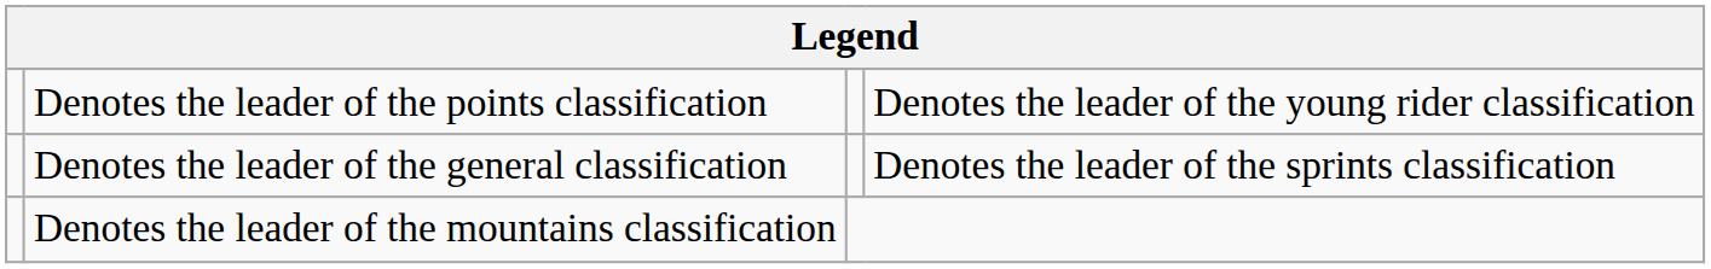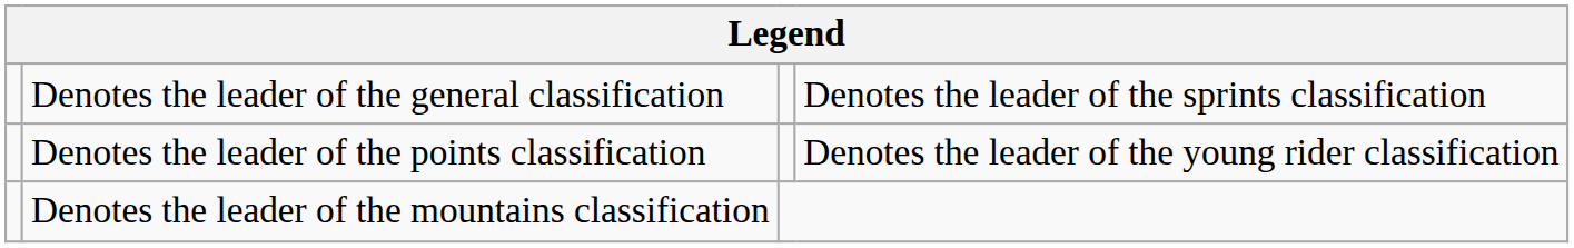 <table class="wikitable">
 <tr>
 <th colspan="4">Legend</th>
+</tr>
+<tr>
+<td></td>
+<td>Denotes the leader of the general classification</td>
+<td></td>
+<td>Denotes the leader of the sprints classification</td>
 </tr>
 <tr>
 <td></td>
 <td>Denotes the leader of the points classification</td>
 <td></td>
 <td>Denotes the leader of the young rider classification</td>
 </tr>
 <tr>
 <td></td>
-<td>Denotes the leader of the general classification</td>
-<td></td>
-<td>Denotes the leader of the sprints classification</td>
-</tr>
-<tr>
-<td></td>
 <td>Denotes the leader of the mountains classification</td>
 </tr>
 </table>
